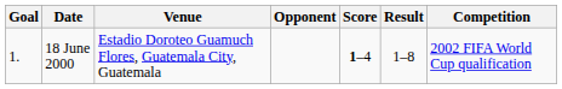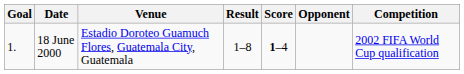 <table class="wikitable plainrowheaders sortable">
 <tr>
 <th>Goal</th>
 <th>Date</th>
 <th>Venue</th>
+<th>Result</th>
+<th>Score</th>
 <th>Opponent</th>
-<th>Score</th>
-<th>Result</th>
 <th>Competition</th>
 </tr>
 <tr>
 <td>1.</td>
 <td>18 June 2000</td>
 <td><a href='#'>Estadio Doroteo Guamuch Flores</a>, <a href='#'>Guatemala City</a>, Guatemala</td>
+<td align=center>1–8</td>
+<td align=center><strong>1</strong>–4</td>
 <td></td>
-<td align=center><strong>1</strong>–4</td>
-<td align=center>1–8</td>
 <td><a href='#'>2002 FIFA World Cup qualification</a></td>
 </tr>
 </table>
